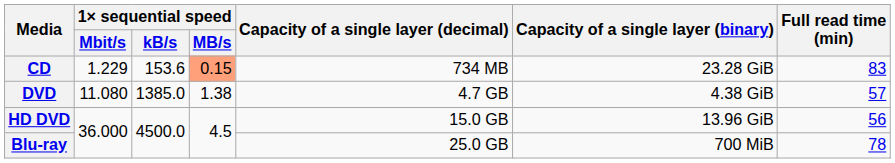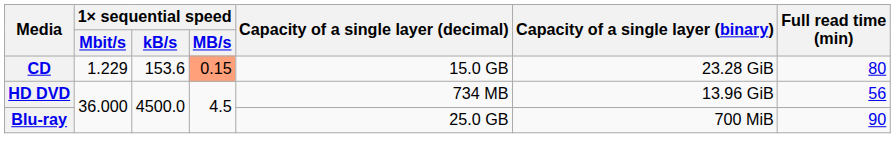 <table class="wikitable" style="text-align:right;">
 <tr>
 <th rowspan="2">Media</th>
 <th colspan="3">1× sequential speed</th>
 <th rowspan="2">Capacity of a single layer (decimal)<br></th>
 <th rowspan="2">Capacity of a single layer (<a href='#'>binary</a>)<br></th>
 <th rowspan="2">Full read time<br>(min)</th>
 </tr>
 <tr>
 <th><a href='#'>Mbit/s</a></th>
 <th><a href='#'>kB/s</a></th>
 <th><a href='#'>MB/s</a></th>
 </tr>
 <tr>
 <th><a href='#'>CD</a></th>
 <td>1.229</td>
 <td>153.6</td>
 <td style="background: lightsalmon;">0.15</td>
-<td>734 MB</td>
+<td>15.0 GB</td>
 <td>23.28 GiB</td>
-<td><a href='#'>83</a></td>
-</tr>
-<tr>
-<th><a href='#'>DVD</a></th>
-<td>11.080</td>
-<td>1385.0</td>
-<td>1.38</td>
-<td>4.7 GB</td>
-<td>4.38 GiB</td>
-<td><a href='#'>57</a></td>
+<td><a href='#'>80</a></td>
 </tr>
 <tr>
 <th><a href='#'>HD DVD</a></th>
 <td rowspan="2">36.000</td>
 <td rowspan="2">4500.0</td>
 <td rowspan="2">4.5</td>
-<td>15.0 GB</td>
+<td>734 MB</td>
 <td>13.96 GiB</td>
 <td><a href='#'>56</a></td>
 </tr>
 <tr>
 <th><a href='#'>Blu-ray</a></th>
 <td>25.0 GB</td>
 <td>700 MiB</td>
-<td><a href='#'>78</a></td>
+<td><a href='#'>90</a></td>
 </tr>
 </table>
